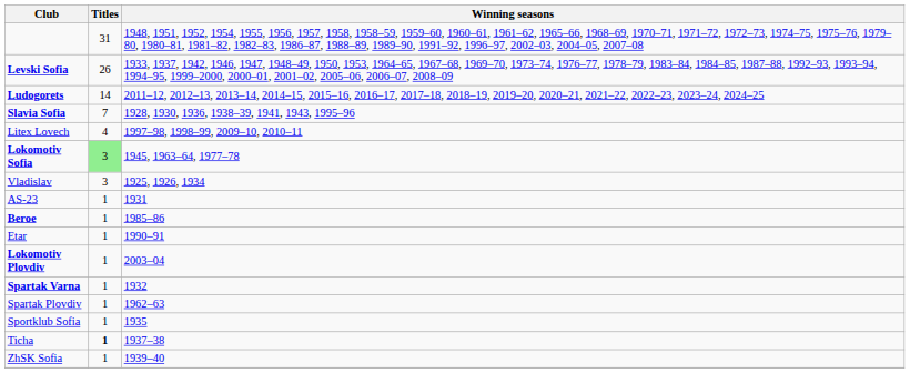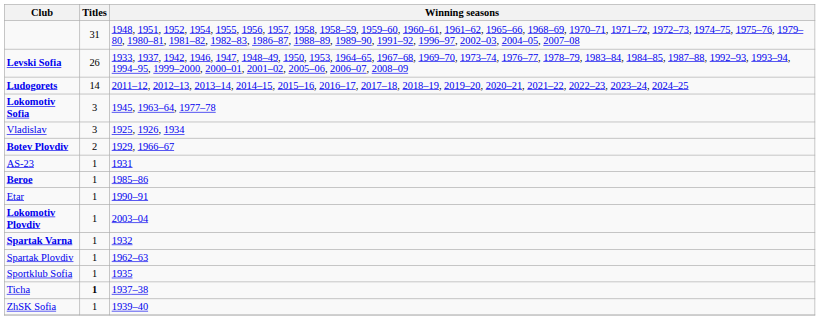 <table class="wikitable">
 <tr>
 <th>Club</th>
 <th>Titles</th>
 <th>Winning seasons</th>
 </tr>
 <tr>
 <td><br></td>
 <td style="text-align:center">31</td>
 <td><a href='#'>1948</a>, <a href='#'>1951</a>, <a href='#'>1952</a>, <a href='#'>1954</a>, <a href='#'>1955</a>, <a href='#'>1956</a>, <a href='#'>1957</a>, <a href='#'>1958</a>, <a href='#'>1958–59</a>, <a href='#'>1959–60</a>, <a href='#'>1960–61</a>, <a href='#'>1961–62</a>, <a href='#'>1965–66</a>, <a href='#'>1968–69</a>, <a href='#'>1970–71</a>, <a href='#'>1971–72</a>, <a href='#'>1972–73</a>, <a href='#'>1974–75</a>, <a href='#'>1975–76</a>, <a href='#'>1979–80</a>, <a href='#'>1980–81</a>, <a href='#'>1981–82</a>, <a href='#'>1982–83</a>, <a href='#'>1986–87</a>, <a href='#'>1988–89</a>, <a href='#'>1989–90</a>, <a href='#'>1991–92</a>, <a href='#'>1996–97</a>, <a href='#'>2002–03</a>, <a href='#'>2004–05</a>, <a href='#'>2007–08</a></td>
 </tr>
 <tr>
 <td><strong><a href='#'>Levski Sofia</a></strong><br></td>
 <td style="text-align:center">26</td>
 <td><a href='#'>1933</a>, <a href='#'>1937</a>, <a href='#'>1942</a>, <a href='#'>1946</a>, <a href='#'>1947</a>, <a href='#'>1948–49</a>, <a href='#'>1950</a>, <a href='#'>1953</a>, <a href='#'>1964–65</a>, <a href='#'>1967–68</a>, <a href='#'>1969–70</a>, <a href='#'>1973–74</a>, <a href='#'>1976–77</a>, <a href='#'>1978–79</a>, <a href='#'>1983–84</a>, <a href='#'>1984–85</a>, <a href='#'>1987–88</a>, <a href='#'>1992–93</a>, <a href='#'>1993–94</a>, <a href='#'>1994–95</a>, <a href='#'>1999–2000</a>, <a href='#'>2000–01</a>, <a href='#'>2001–02</a>, <a href='#'>2005–06</a>, <a href='#'>2006–07</a>, <a href='#'>2008–09</a></td>
 </tr>
 <tr>
 <td><strong><a href='#'>Ludogorets</a></strong></td>
 <td style="text-align:center">14</td>
 <td><a href='#'>2011–12</a>, <a href='#'>2012–13</a>, <a href='#'>2013–14</a>, <a href='#'>2014–15</a>, <a href='#'>2015–16</a>, <a href='#'>2016–17</a>, <a href='#'>2017–18</a>, <a href='#'>2018–19</a>, <a href='#'>2019–20</a>, <a href='#'>2020–21</a>, <a href='#'>2021–22</a>, <a href='#'>2022–23</a>, <a href='#'>2023–24</a>, <a href='#'>2024–25</a></td>
 </tr>
 <tr>
-<td><strong><a href='#'>Slavia Sofia</a></strong></td>
-<td style="text-align:center">7</td>
-<td><a href='#'>1928</a>, <a href='#'>1930</a>, <a href='#'>1936</a>, <a href='#'>1938–39</a>, <a href='#'>1941</a>, <a href='#'>1943</a>, <a href='#'>1995–96</a></td>
-</tr>
-<tr>
-<td><a href='#'>Litex Lovech</a></td>
-<td style="text-align:center">4</td>
-<td><a href='#'>1997–98</a>, <a href='#'>1998–99</a>, <a href='#'>2009–10</a>, <a href='#'>2010–11</a></td>
-</tr>
-<tr>
 <td><strong><a href='#'>Lokomotiv Sofia</a></strong></td>
-<td style="background: lightgreen; text-align:center">3</td>
+<td style="text-align:center">3</td>
 <td><a href='#'>1945</a>, <a href='#'>1963–64</a>, <a href='#'>1977–78</a></td>
 </tr>
 <tr>
 <td><a href='#'>Vladislav</a></td>
 <td style="text-align:center">3</td>
 <td><a href='#'>1925</a>, <a href='#'>1926</a>, <a href='#'>1934</a></td>
+</tr>
+<tr>
+<td><strong><a href='#'>Botev Plovdiv</a></strong></td>
+<td style="text-align:center">2</td>
+<td><a href='#'>1929</a>, <a href='#'>1966–67</a></td>
 </tr>
 <tr>
 <td><a href='#'>AS-23</a></td>
 <td style="text-align:center">1</td>
 <td><a href='#'>1931</a></td>
 </tr>
 <tr>
 <td><strong><a href='#'>Beroe</a></strong></td>
 <td style="text-align:center">1</td>
 <td><a href='#'>1985–86</a></td>
 </tr>
 <tr>
 <td><a href='#'>Etar</a></td>
 <td style="text-align:center">1</td>
 <td><a href='#'>1990–91</a></td>
 </tr>
 <tr>
 <td><strong><a href='#'>Lokomotiv Plovdiv</a></strong></td>
 <td style="text-align:center">1</td>
 <td><a href='#'>2003–04</a></td>
 </tr>
 <tr>
 <td><strong><a href='#'>Spartak Varna</a></strong></td>
 <td style="text-align:center">1</td>
 <td><a href='#'>1932</a></td>
 </tr>
 <tr>
 <td><a href='#'>Spartak Plovdiv</a></td>
 <td style="text-align:center">1</td>
 <td><a href='#'>1962–63</a></td>
 </tr>
 <tr>
 <td><a href='#'>Sportklub Sofia</a></td>
 <td style="text-align:center">1</td>
 <td><a href='#'>1935</a></td>
 </tr>
 <tr>
 <td><a href='#'>Ticha</a></td>
 <td style="text-align:center"><strong>1</strong></td>
 <td><a href='#'>1937–38</a></td>
 </tr>
 <tr>
 <td><a href='#'>ZhSK Sofia</a></td>
 <td style="text-align:center">1</td>
 <td><a href='#'>1939–40</a></td>
 </tr>
 <tr>
 </tr>
 </table>
